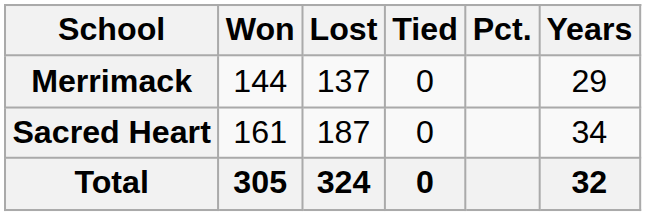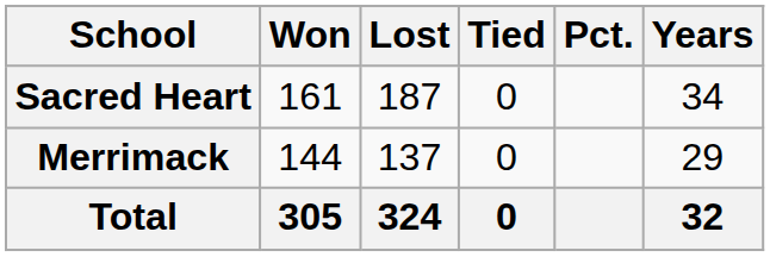 <table class="wikitable sortable plainrowheaders" style="text-align: center;">
 <tr>
 </tr>
 <tr>
 <th scope="col">School</th>
 <th scope="col">Won</th>
 <th scope="col">Lost</th>
 <th scope="col">Tied</th>
 <th scope="col">Pct.</th>
 <th scope="col">Years</th>
 </tr>
 <tr>
+<th scope="row">Sacred Heart</th>
+<td>161</td>
+<td>187</td>
+<td>0</td>
+<td></td>
+<td>34</td>
+</tr>
+<tr>
 <th scope="row">Merrimack</th>
 <td>144</td>
 <td>137</td>
 <td>0</td>
 <td></td>
 <td>29</td>
-</tr>
-<tr>
-<th scope="row">Sacred Heart</th>
-<td>161</td>
-<td>187</td>
-<td>0</td>
-<td></td>
-<td>34</td>
 </tr>
 <tr>
 <th scope="row" style="font-weight: bold;">Total</th>
 <th scope="col">305</th>
 <th scope="col">324</th>
 <th scope="col">0</th>
 <th scope="col"></th>
 <th scope="col">32</th>
 </tr>
 </table>
